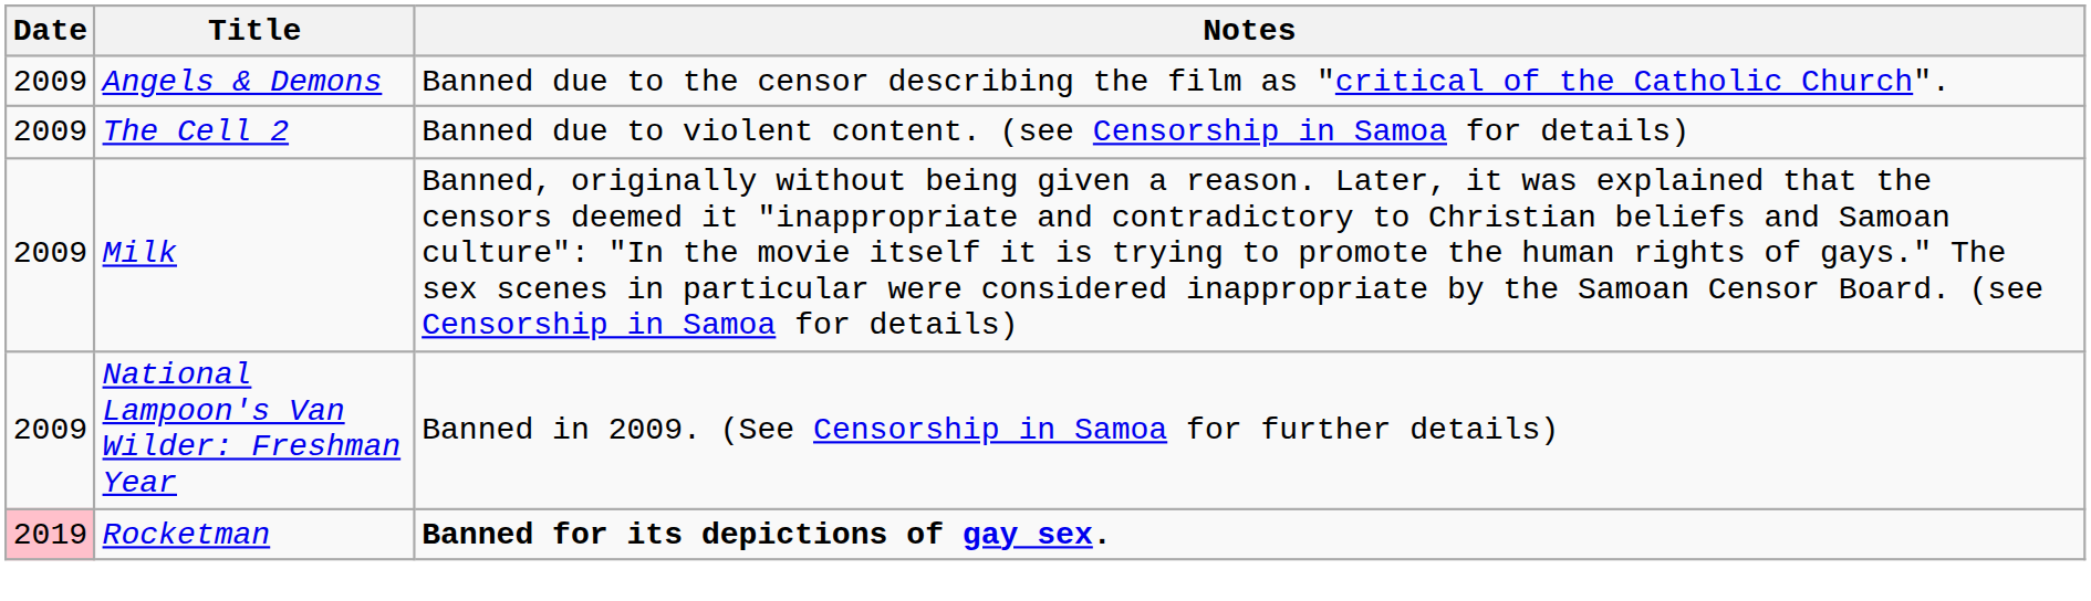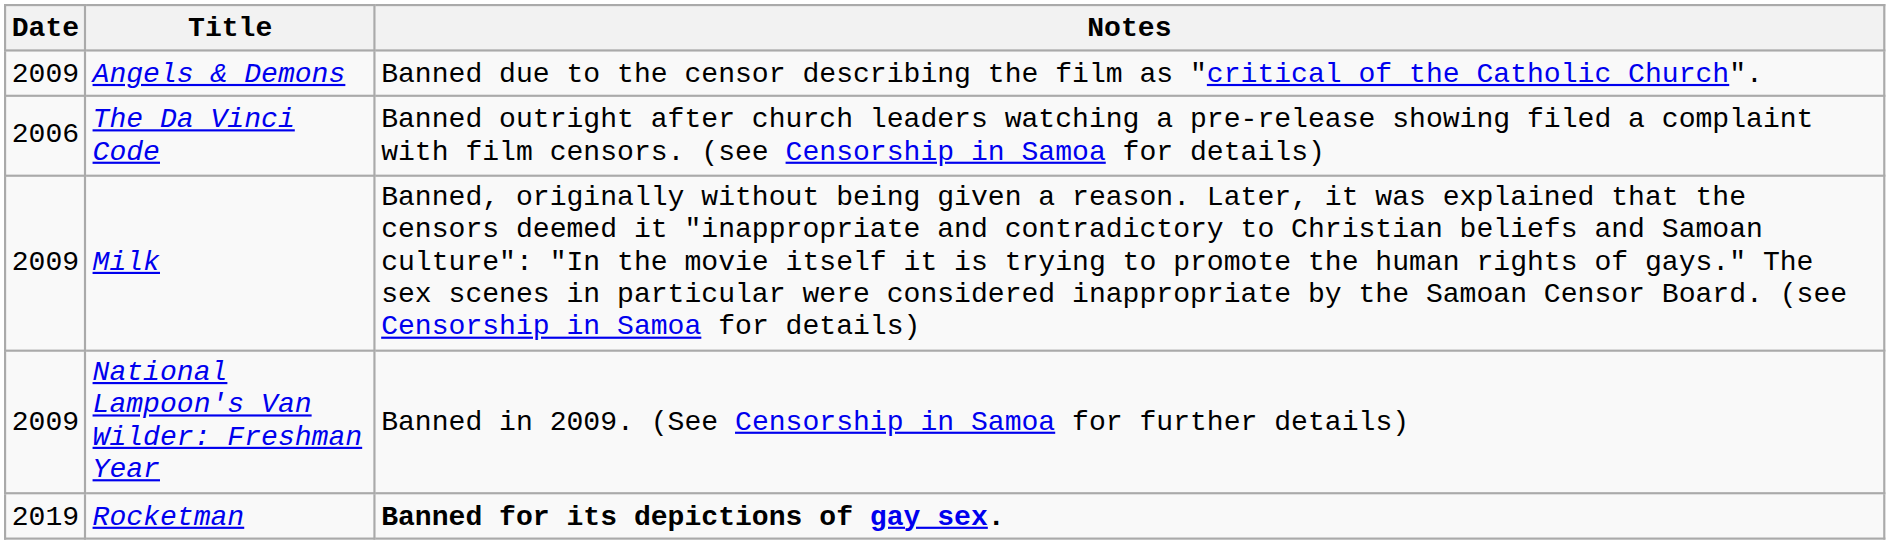 <table class="wikitable sortable">
 <tr>
 <th>Date</th>
 <th>Title</th>
 <th>Notes</th>
 </tr>
 <tr>
 <td>2009</td>
 <td><em><a href='#'>Angels & Demons</a></em></td>
 <td>Banned due to the censor describing the film as "<a href='#'>critical of the Catholic Church</a>".</td>
 </tr>
 <tr>
-<td>2009</td>
-<td><em><a href='#'>The Cell 2</a></em></td>
-<td>Banned due to violent content. (see <a href='#'>Censorship in Samoa</a> for details)</td>
+<td>2006</td>
+<td><em><a href='#'>The Da Vinci Code</a></em></td>
+<td>Banned outright after church leaders watching a pre-release showing filed a complaint with film censors. (see <a href='#'>Censorship in Samoa</a> for details) </td>
 </tr>
 <tr>
 <td>2009</td>
 <td><em><a href='#'>Milk</a></em></td>
 <td>Banned, originally without being given a reason. Later, it was explained that the censors deemed it "inappropriate and contradictory to Christian beliefs and Samoan culture": "In the movie itself it is trying to promote the human rights of gays." The sex scenes in particular were considered inappropriate by the Samoan Censor Board. (see <a href='#'>Censorship in Samoa</a> for details)</td>
 </tr>
 <tr>
 <td>2009</td>
 <td><em><a href='#'>National Lampoon's Van Wilder: Freshman Year</a></em></td>
 <td>Banned in 2009. (See <a href='#'>Censorship in Samoa</a> for further details)</td>
 </tr>
 <tr>
-<td style="background: pink;">2019</td>
+<td>2019</td>
 <td><em><a href='#'>Rocketman</a></em></td>
 <td><strong>Banned for its depictions of <a href='#'>gay sex</a>.</strong></td>
 </tr>
 </table>
